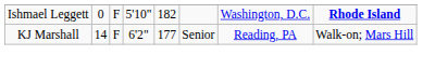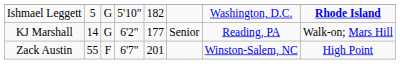 <table class="wikitable sortable" border="1" style="text-align:center;">
 <tr align=center>
 </tr>
 <tr>
 <td>Ishmael Leggett</td>
-<td>0</td>
-<td>F</td>
+<td>5</td>
+<td>G</td>
 <td>5'10"</td>
 <td>182</td>
 <td></td>
 <td><a href='#'>Washington, D.C.</a></td>
 <td><strong><a href='#'>Rhode Island</a></strong></td>
 </tr>
 <tr>
 <td>KJ Marshall</td>
 <td>14</td>
-<td>F</td>
+<td>G</td>
 <td>6'2"</td>
 <td>177</td>
 <td>Senior</td>
 <td><a href='#'>Reading, PA</a></td>
 <td>Walk-on; <a href='#'>Mars Hill</a></td>
 </tr>
+<tr>
+<td>Zack Austin</td>
+<td>55</td>
+<td>F</td>
+<td>6'7"</td>
+<td>201</td>
+<td></td>
+<td><a href='#'>Winston-Salem, NC</a></td>
+<td><a href='#'>High Point</a></td>
+</tr>
 </table>
